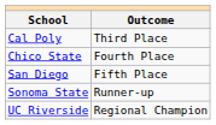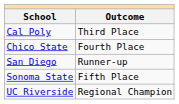 <table class="wikitable" style="float:left; margin-right:1em;">
 <tr>
 <th colspan="3" style="background:#ffdead;"></th>
 </tr>
 <tr>
 <th>School</th>
 <th>Outcome</th>
 </tr>
 <tr>
 <td><a href='#'>Cal Poly</a></td>
 <td>Third Place</td>
 </tr>
 <tr>
 <td><a href='#'>Chico State</a></td>
 <td>Fourth Place</td>
 </tr>
 <tr>
 <td><a href='#'>San Diego</a></td>
-<td>Fifth Place</td>
+<td>Runner-up</td>
 </tr>
 <tr>
 <td><a href='#'>Sonoma State</a></td>
-<td>Runner-up</td>
+<td>Fifth Place</td>
 </tr>
 <tr>
 <td><a href='#'>UC Riverside</a></td>
 <td>Regional Champion</td>
 </tr>
 </table>
